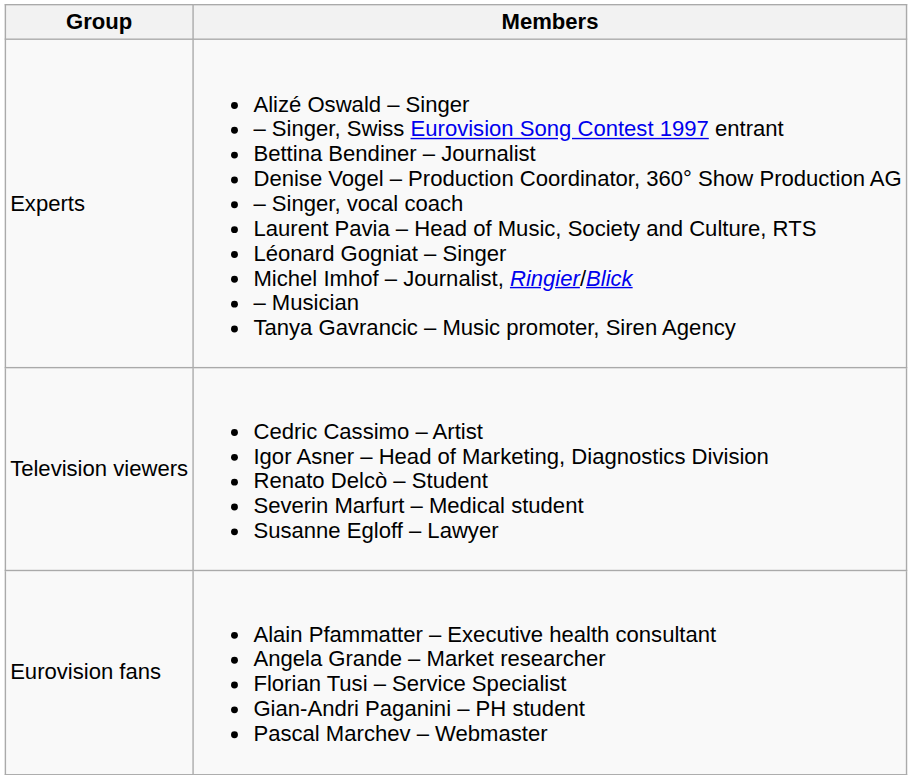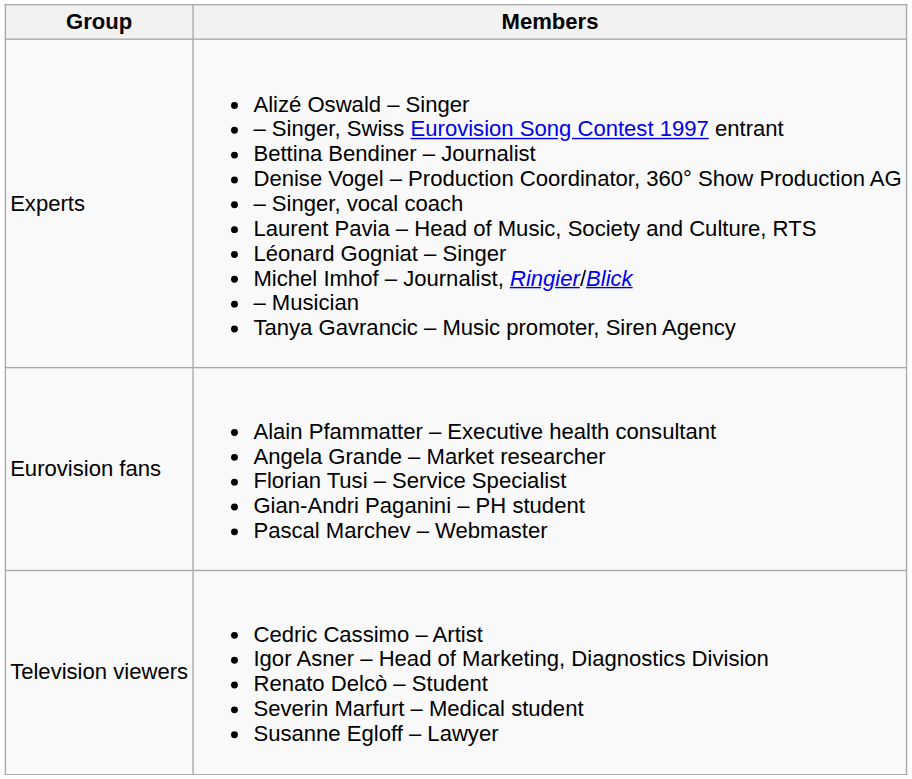 <table class="wikitable collapsible" style="margin: 1em auto 1em auto">
 <tr>
 <th>Group</th>
 <th>Members</th>
 </tr>
 <tr>
 <td>Experts</td>
 <td><br><ul><li>Alizé Oswald – Singer</li><li> – Singer, Swiss <a href='#'>Eurovision Song Contest 1997</a> entrant</li><li>Bettina Bendiner – Journalist</li><li>Denise Vogel – Production Coordinator, 360° Show Production AG</li><li> – Singer, vocal coach</li><li>Laurent Pavia – Head of Music, Society and Culture, RTS</li><li>Léonard Gogniat – Singer</li><li>Michel Imhof – Journalist, <em><a href='#'>Ringier</a></em>/<em><a href='#'>Blick</a></em></li><li> – Musician</li><li>Tanya Gavrancic – Music promoter, Siren Agency</li></ul></td>
 </tr>
 <tr>
+<td>Eurovision fans</td>
+<td><br><ul><li>Alain Pfammatter – Executive health consultant</li><li>Angela Grande – Market researcher</li><li>Florian Tusi – Service Specialist</li><li>Gian-Andri Paganini – PH student</li><li>Pascal Marchev – Webmaster</li></ul></td>
+</tr>
+<tr>
 <td>Television viewers</td>
 <td><br><ul><li>Cedric Cassimo – Artist</li><li>Igor Asner – Head of Marketing, Diagnostics Division</li><li>Renato Delcò – Student</li><li>Severin Marfurt – Medical student</li><li>Susanne Egloff – Lawyer</li></ul></td>
 </tr>
-<tr>
-<td>Eurovision fans</td>
-<td><br><ul><li>Alain Pfammatter – Executive health consultant</li><li>Angela Grande – Market researcher</li><li>Florian Tusi – Service Specialist</li><li>Gian-Andri Paganini – PH student</li><li>Pascal Marchev – Webmaster</li></ul></td>
-</tr>
 </table>
